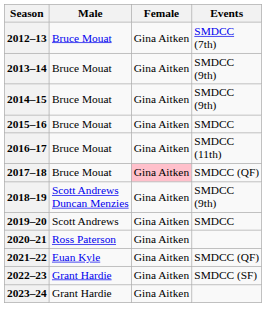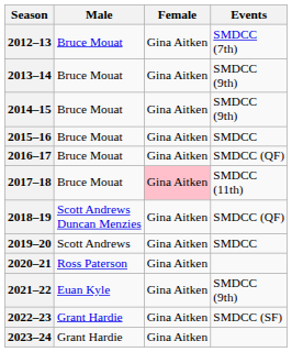 <table class="wikitable">
 <tr>
 <th scope="col">Season</th>
 <th scope="col">Male</th>
 <th scope="col">Female</th>
 <th scope="col">Events</th>
 </tr>
 <tr>
 <th scope="row">2012–13</th>
 <td><a href='#'>Bruce Mouat</a></td>
 <td>Gina Aitken</td>
 <td><a href='#'>SMDCC</a> <br>  (7th)</td>
 </tr>
 <tr>
 <th scope="row">2013–14</th>
 <td>Bruce Mouat</td>
 <td>Gina Aitken</td>
 <td>SMDCC <br>  (9th)</td>
 </tr>
 <tr>
 <th scope="row">2014–15</th>
 <td>Bruce Mouat</td>
 <td>Gina Aitken</td>
 <td>SMDCC <br>  (9th)</td>
 </tr>
 <tr>
 <th scope="row">2015–16</th>
 <td>Bruce Mouat</td>
 <td>Gina Aitken</td>
 <td>SMDCC </td>
 </tr>
 <tr>
 <th scope="row">2016–17</th>
 <td>Bruce Mouat</td>
 <td>Gina Aitken</td>
-<td>SMDCC <br>  (11th)</td>
+<td>SMDCC (QF)</td>
 </tr>
 <tr>
 <th scope="row">2017–18</th>
 <td>Bruce Mouat</td>
 <td style="background: pink;">Gina Aitken</td>
-<td>SMDCC (QF)</td>
+<td>SMDCC <br>  (11th)</td>
 </tr>
 <tr>
 <th scope="row">2018–19</th>
 <td><a href='#'>Scott Andrews</a><br><a href='#'>Duncan Menzies</a></td>
 <td>Gina Aitken</td>
-<td>SMDCC <br>  (9th)</td>
+<td>SMDCC (QF)</td>
 </tr>
 <tr>
 <th scope="row">2019–20</th>
 <td>Scott Andrews</td>
 <td>Gina Aitken</td>
 <td>SMDCC </td>
 </tr>
 <tr>
 <th scope="row">2020–21</th>
 <td><a href='#'>Ross Paterson</a></td>
 <td>Gina Aitken</td>
 <td></td>
 </tr>
 <tr>
 <th scope="row">2021–22</th>
 <td><a href='#'>Euan Kyle</a></td>
 <td>Gina Aitken</td>
-<td>SMDCC (QF)</td>
+<td>SMDCC <br>  (9th)</td>
 </tr>
 <tr>
 <th scope="row">2022–23</th>
 <td><a href='#'>Grant Hardie</a></td>
 <td>Gina Aitken</td>
 <td>SMDCC (SF)</td>
 </tr>
 <tr>
 <th scope="row">2023–24</th>
 <td>Grant Hardie</td>
 <td>Gina Aitken</td>
 <td></td>
 </tr>
 </table>
